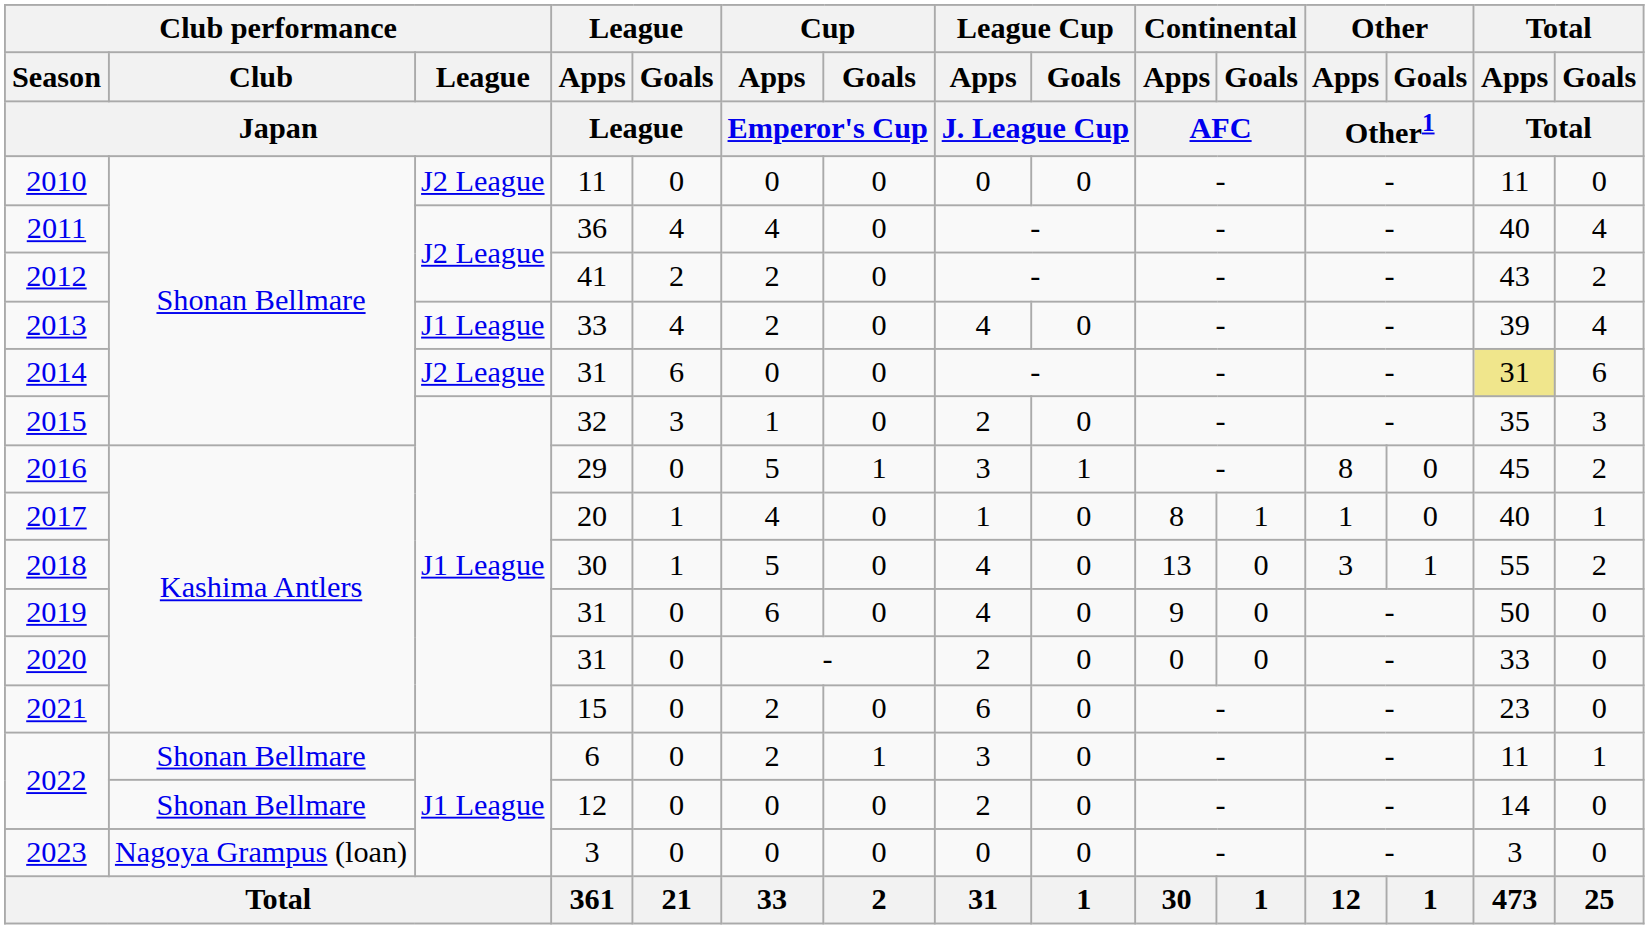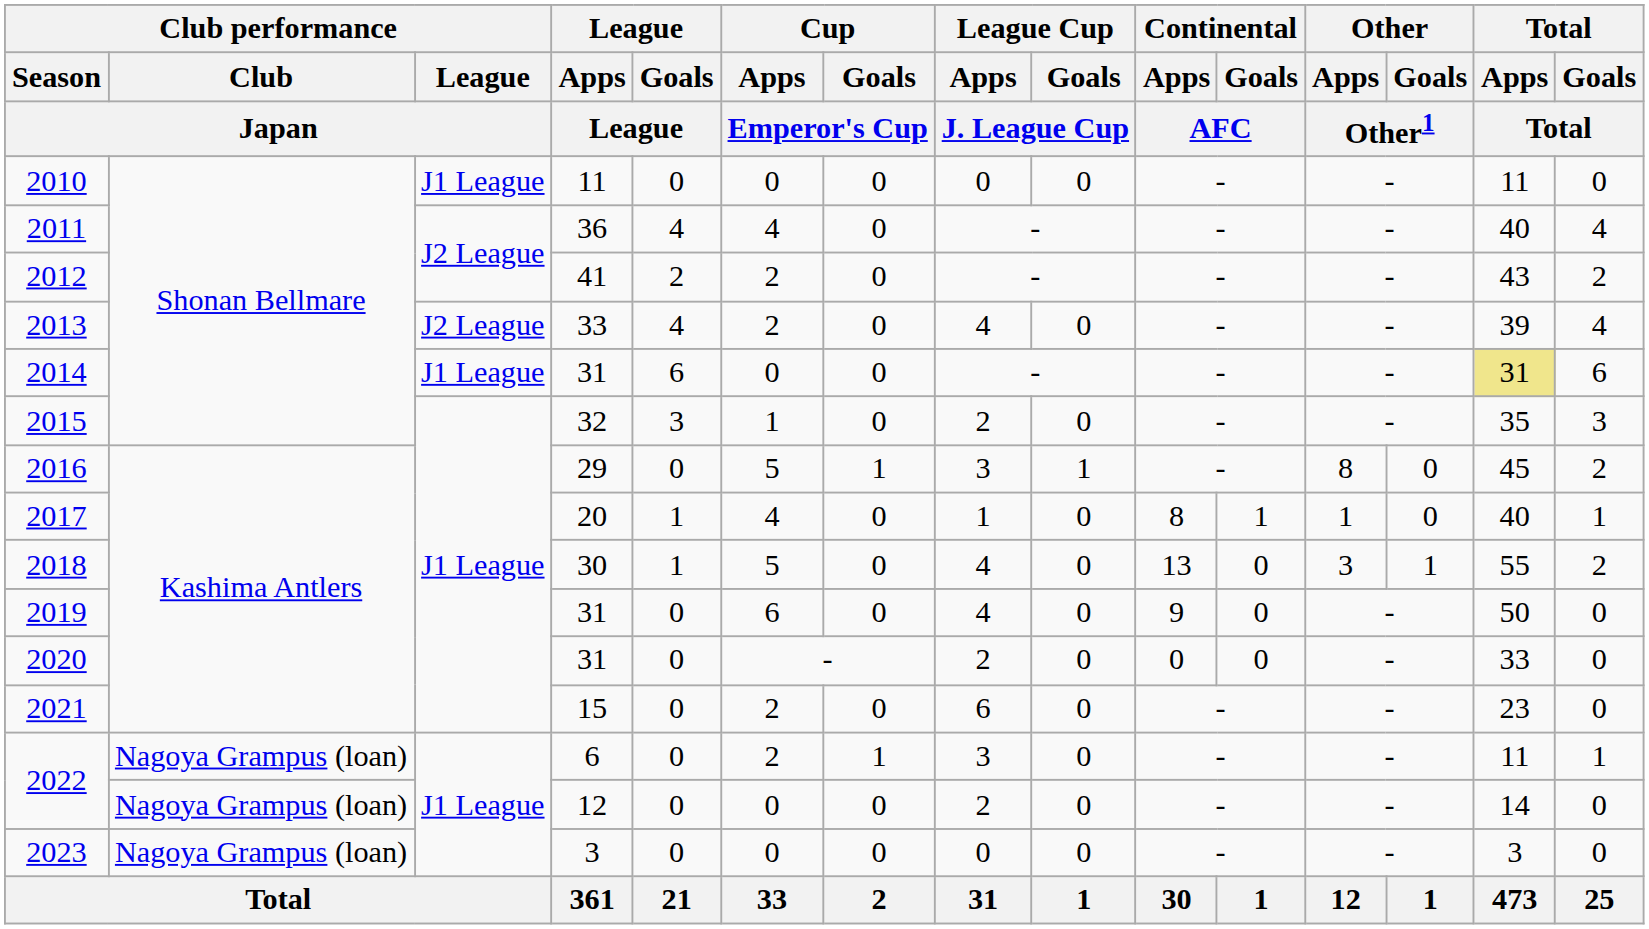 <table class="wikitable" style="text-align:center;">
 <tr>
 <th colspan=3>Club performance</th>
 <th colspan=2>League</th>
 <th colspan=2>Cup</th>
 <th colspan=2>League Cup</th>
 <th colspan=2>Continental</th>
 <th colspan=2>Other</th>
 <th colspan=2>Total</th>
 </tr>
 <tr>
 <th>Season</th>
 <th>Club</th>
 <th>League</th>
 <th>Apps</th>
 <th>Goals</th>
 <th>Apps</th>
 <th>Goals</th>
 <th>Apps</th>
 <th>Goals</th>
 <th>Apps</th>
 <th>Goals</th>
 <th>Apps</th>
 <th>Goals</th>
 <th>Apps</th>
 <th>Goals</th>
 </tr>
 <tr>
 <th colspan=3>Japan</th>
 <th colspan=2>League</th>
 <th colspan=2><a href='#'>Emperor's Cup</a></th>
 <th colspan=2><a href='#'>J. League Cup</a></th>
 <th colspan=2><a href='#'>AFC</a></th>
 <th colspan="2">Other<sup><a href='#'>1</a></sup></th>
 <th colspan=2>Total</th>
 </tr>
 <tr>
 <td><a href='#'>2010</a></td>
 <td rowspan="6"><a href='#'>Shonan Bellmare</a></td>
-<td><a href='#'>J2 League</a></td>
+<td><a href='#'>J1 League</a></td>
 <td>11</td>
 <td>0</td>
 <td>0</td>
 <td>0</td>
 <td>0</td>
 <td>0</td>
 <td colspan="2">-</td>
 <td colspan="2">-</td>
 <td>11</td>
 <td>0</td>
 </tr>
 <tr>
 <td><a href='#'>2011</a></td>
 <td rowspan="2"><a href='#'>J2 League</a></td>
 <td>36</td>
 <td>4</td>
 <td>4</td>
 <td>0</td>
 <td colspan="2">-</td>
 <td colspan="2">-</td>
 <td colspan="2">-</td>
 <td>40</td>
 <td>4</td>
 </tr>
 <tr>
 <td><a href='#'>2012</a></td>
 <td>41</td>
 <td>2</td>
 <td>2</td>
 <td>0</td>
 <td colspan="2">-</td>
 <td colspan="2">-</td>
 <td colspan="2">-</td>
 <td>43</td>
 <td>2</td>
 </tr>
 <tr>
 <td><a href='#'>2013</a></td>
-<td><a href='#'>J1 League</a></td>
+<td><a href='#'>J2 League</a></td>
 <td>33</td>
 <td>4</td>
 <td>2</td>
 <td>0</td>
 <td>4</td>
 <td>0</td>
 <td colspan="2">-</td>
 <td colspan="2">-</td>
 <td>39</td>
 <td>4</td>
 </tr>
 <tr>
 <td><a href='#'>2014</a></td>
-<td><a href='#'>J2 League</a></td>
+<td><a href='#'>J1 League</a></td>
 <td>31</td>
 <td>6</td>
 <td>0</td>
 <td>0</td>
 <td colspan="2">-</td>
 <td colspan="2">-</td>
 <td colspan="2">-</td>
 <td style="background: khaki;">31</td>
 <td>6</td>
 </tr>
 <tr>
 <td><a href='#'>2015</a></td>
 <td rowspan="7"><a href='#'>J1 League</a></td>
 <td>32</td>
 <td>3</td>
 <td>1</td>
 <td>0</td>
 <td>2</td>
 <td>0</td>
 <td colspan="2">-</td>
 <td colspan="2">-</td>
 <td>35</td>
 <td>3</td>
 </tr>
 <tr>
 <td><a href='#'>2016</a></td>
 <td rowspan="6"><a href='#'>Kashima Antlers</a></td>
 <td>29</td>
 <td>0</td>
 <td>5</td>
 <td>1</td>
 <td>3</td>
 <td>1</td>
 <td colspan="2">-</td>
 <td>8</td>
 <td>0</td>
 <td>45</td>
 <td>2</td>
 </tr>
 <tr>
 <td><a href='#'>2017</a></td>
 <td>20</td>
 <td>1</td>
 <td>4</td>
 <td>0</td>
 <td>1</td>
 <td>0</td>
 <td>8</td>
 <td>1</td>
 <td>1</td>
 <td>0</td>
 <td>40</td>
 <td>1</td>
 </tr>
 <tr>
 <td><a href='#'>2018</a></td>
 <td>30</td>
 <td>1</td>
 <td>5</td>
 <td>0</td>
 <td>4</td>
 <td>0</td>
 <td>13</td>
 <td>0</td>
 <td>3</td>
 <td>1</td>
 <td>55</td>
 <td>2</td>
 </tr>
 <tr>
 <td><a href='#'>2019</a></td>
 <td>31</td>
 <td>0</td>
 <td>6</td>
 <td>0</td>
 <td>4</td>
 <td>0</td>
 <td>9</td>
 <td>0</td>
 <td colspan="2">-</td>
 <td>50</td>
 <td>0</td>
 </tr>
 <tr>
 <td><a href='#'>2020</a></td>
 <td>31</td>
 <td>0</td>
 <td colspan="2">-</td>
 <td>2</td>
 <td>0</td>
 <td>0</td>
 <td>0</td>
 <td colspan="2">-</td>
 <td>33</td>
 <td>0</td>
 </tr>
 <tr>
 <td><a href='#'>2021</a></td>
 <td>15</td>
 <td>0</td>
 <td>2</td>
 <td>0</td>
 <td>6</td>
 <td>0</td>
 <td colspan="2">-</td>
 <td colspan="2">-</td>
 <td>23</td>
 <td>0</td>
 </tr>
 <tr>
 <td rowspan="2"><a href='#'>2022</a></td>
-<td><a href='#'>Shonan Bellmare</a></td>
+<td><a href='#'>Nagoya Grampus</a> (loan)</td>
 <td rowspan="3"><a href='#'>J1 League</a></td>
 <td>6</td>
 <td>0</td>
 <td>2</td>
 <td>1</td>
 <td>3</td>
 <td>0</td>
 <td colspan="2">-</td>
 <td colspan="2">-</td>
 <td>11</td>
 <td>1</td>
 </tr>
 <tr>
-<td><a href='#'>Shonan Bellmare</a></td>
+<td><a href='#'>Nagoya Grampus</a> (loan)</td>
 <td>12</td>
 <td>0</td>
 <td>0</td>
 <td>0</td>
 <td>2</td>
 <td>0</td>
 <td colspan="2">-</td>
 <td colspan="2">-</td>
 <td>14</td>
 <td>0</td>
 </tr>
 <tr>
 <td><a href='#'>2023</a></td>
 <td><a href='#'>Nagoya Grampus</a> (loan)</td>
 <td>3</td>
 <td>0</td>
 <td>0</td>
 <td>0</td>
 <td>0</td>
 <td>0</td>
 <td colspan="2">-</td>
 <td colspan="2">-</td>
 <td>3</td>
 <td>0</td>
 </tr>
 <tr>
 <th colspan=3>Total</th>
 <th>361</th>
 <th>21</th>
 <th>33</th>
 <th>2</th>
 <th>31</th>
 <th>1</th>
 <th>30</th>
 <th>1</th>
 <th>12</th>
 <th>1</th>
 <th>473</th>
 <th>25</th>
 </tr>
 </table>
